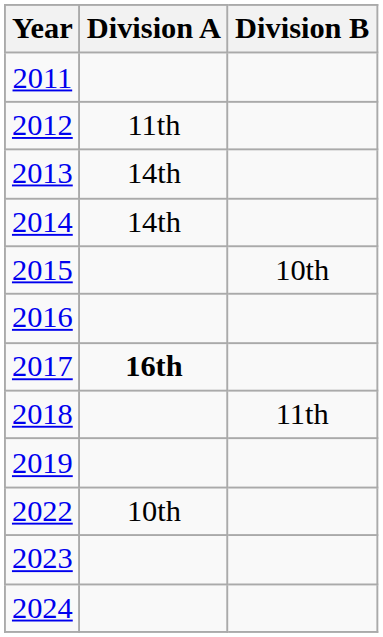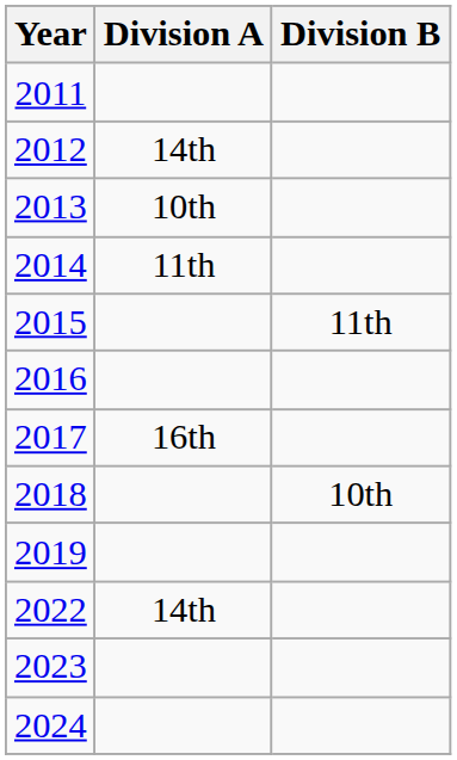 <table class="wikitable" style="text-align:center">
 <tr>
 <th>Year</th>
 <th>Division A</th>
 <th>Division B</th>
 </tr>
 <tr>
 <td><a href='#'>2011</a></td>
 <td></td>
 <td></td>
 </tr>
 <tr>
 <td><a href='#'>2012</a></td>
-<td>11th</td>
+<td>14th</td>
 <td></td>
 </tr>
 <tr>
 <td><a href='#'>2013</a></td>
-<td>14th</td>
+<td>10th</td>
 <td></td>
 </tr>
 <tr>
 <td><a href='#'>2014</a></td>
-<td>14th</td>
+<td>11th</td>
 <td></td>
 </tr>
 <tr>
 <td><a href='#'>2015</a></td>
 <td></td>
-<td>10th</td>
+<td>11th</td>
 </tr>
 <tr>
 <td><a href='#'>2016</a></td>
 <td></td>
 <td></td>
 </tr>
 <tr>
 <td><a href='#'>2017</a></td>
-<td><strong>16th</strong></td>
+<td>16th</td>
 <td></td>
 </tr>
 <tr>
 <td><a href='#'>2018</a></td>
 <td></td>
-<td>11th</td>
+<td>10th</td>
 </tr>
 <tr>
 <td><a href='#'>2019</a></td>
 <td></td>
 <td></td>
 </tr>
 <tr>
 <td><a href='#'>2022</a></td>
-<td>10th</td>
+<td>14th</td>
 <td></td>
 </tr>
 <tr>
 <td><a href='#'>2023</a></td>
 <td></td>
 <td></td>
 </tr>
 <tr>
 <td><a href='#'>2024</a></td>
 <td></td>
 <td></td>
 </tr>
 </table>
